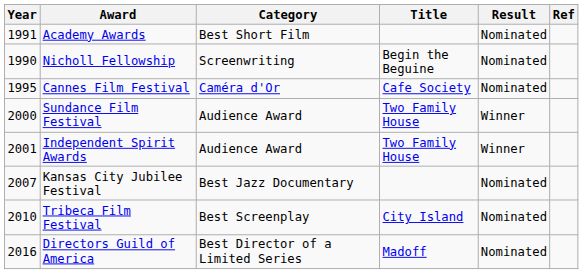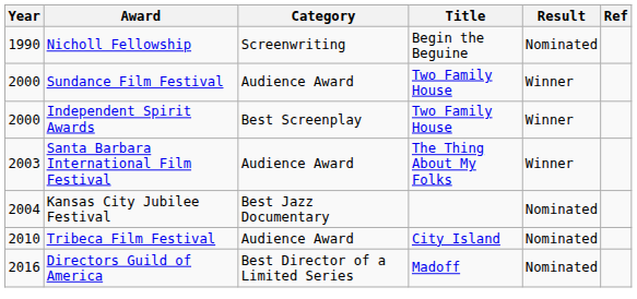 <table class="wikitable">
 <tr>
 <th>Year</th>
 <th>Award</th>
 <th>Category</th>
 <th>Title</th>
 <th>Result</th>
 <th>Ref</th>
 </tr>
 <tr>
-<td>1991</td>
-<td><a href='#'>Academy Awards</a></td>
-<td>Best Short Film</td>
-<td></td>
-<td>Nominated</td>
-<td></td>
-</tr>
-<tr>
 <td>1990</td>
 <td><a href='#'>Nicholl Fellowship</a></td>
 <td>Screenwriting</td>
 <td>Begin the Beguine</td>
-<td>Nominated</td>
-<td></td>
-</tr>
-<tr>
-<td>1995</td>
-<td><a href='#'>Cannes Film Festival</a></td>
-<td><a href='#'>Caméra d'Or</a></td>
-<td><a href='#'>Cafe Society</a></td>
 <td>Nominated</td>
 <td></td>
 </tr>
 <tr>
 <td>2000</td>
 <td><a href='#'>Sundance Film Festival</a></td>
 <td>Audience Award</td>
 <td><a href='#'>Two Family House</a></td>
 <td>Winner</td>
 <td></td>
 </tr>
 <tr>
-<td>2001</td>
+<td>2000</td>
 <td><a href='#'>Independent Spirit Awards</a></td>
-<td>Audience Award</td>
+<td>Best Screenplay</td>
 <td><a href='#'>Two Family House</a></td>
 <td>Winner</td>
 <td></td>
 </tr>
 <tr>
-<td>2007</td>
+<td>2003</td>
+<td><a href='#'>Santa Barbara International Film Festival</a></td>
+<td>Audience Award</td>
+<td><a href='#'>The Thing About My Folks</a></td>
+<td>Winner</td>
+<td></td>
+</tr>
+<tr>
+<td>2004</td>
 <td>Kansas City Jubilee Festival</td>
 <td>Best Jazz Documentary</td>
 <td></td>
 <td>Nominated</td>
 <td></td>
 </tr>
 <tr>
 <td>2010</td>
 <td><a href='#'>Tribeca Film Festival</a></td>
-<td>Best Screenplay</td>
+<td>Audience Award</td>
 <td><a href='#'>City Island</a></td>
 <td>Nominated</td>
 <td></td>
 </tr>
 <tr>
 <td>2016</td>
 <td><a href='#'>Directors Guild of America</a></td>
 <td>Best Director of a Limited Series</td>
 <td><a href='#'>Madoff</a></td>
 <td>Nominated</td>
 <td></td>
 </tr>
 </table>
